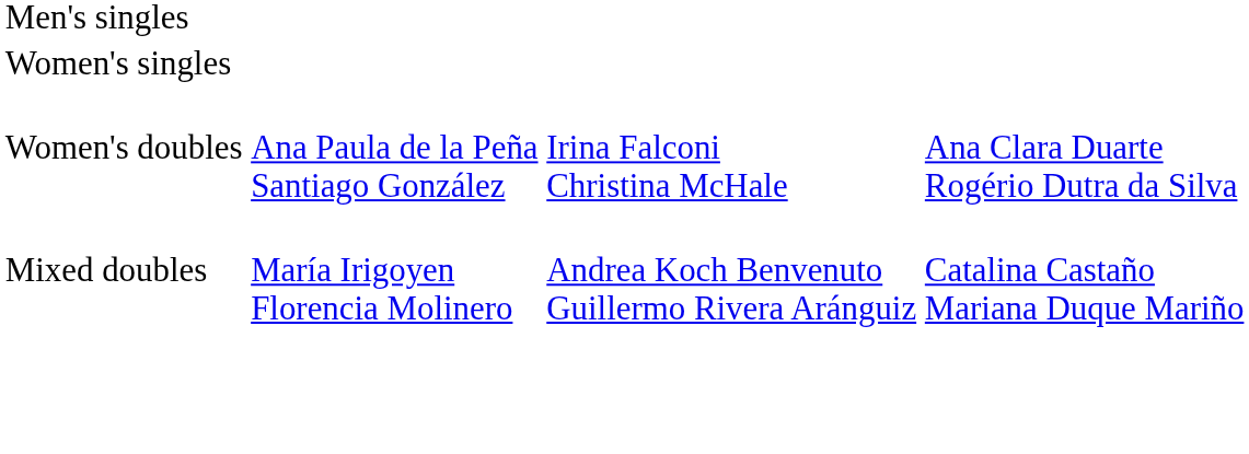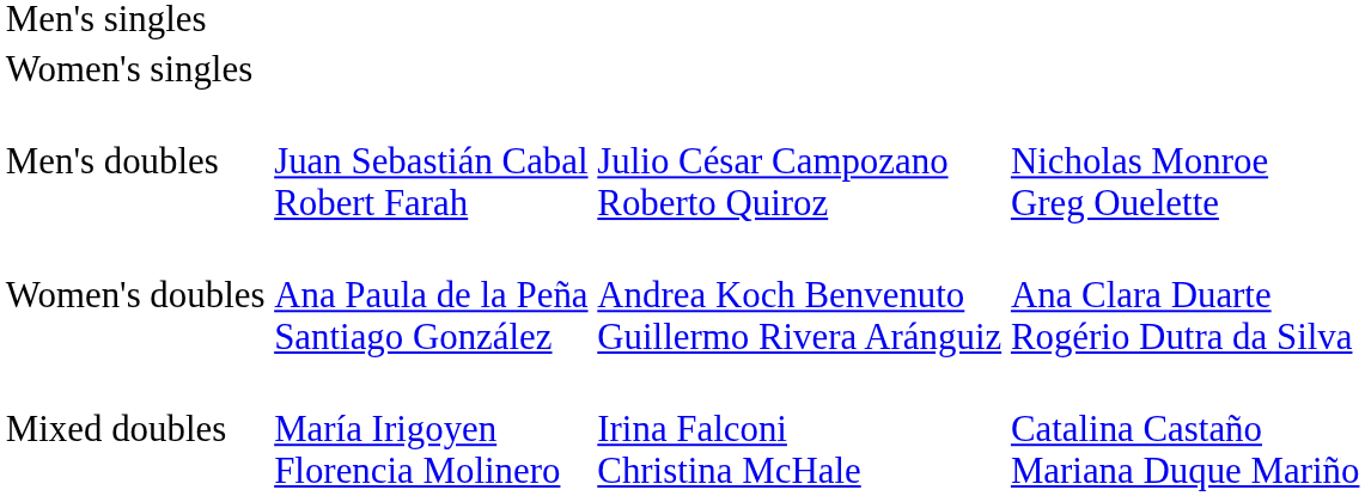 <table>
 <tr>
 <td>Men's singles<br></td>
 <td></td>
 <td></td>
 <td></td>
 </tr>
 <tr>
 <td>Women's singles<br></td>
 <td></td>
 <td></td>
 <td></td>
 </tr>
 <tr>
+<td>Men's doubles<br></td>
+<td><br><a href='#'>Juan Sebastián Cabal</a><br><a href='#'>Robert Farah</a></td>
+<td><br><a href='#'>Julio César Campozano</a><br> <a href='#'>Roberto Quiroz</a></td>
+<td><br><a href='#'>Nicholas Monroe</a><br> <a href='#'>Greg Ouelette</a></td>
+</tr>
+<tr>
 <td>Women's doubles<br></td>
 <td><br><a href='#'>Ana Paula de la Peña</a><br><a href='#'>Santiago González</a></td>
-<td><br><a href='#'>Irina Falconi</a><br><a href='#'>Christina McHale</a></td>
+<td><br><a href='#'>Andrea Koch Benvenuto</a><br><a href='#'>Guillermo Rivera Aránguiz</a></td>
 <td><br><a href='#'>Ana Clara Duarte</a><br><a href='#'>Rogério Dutra da Silva</a></td>
 </tr>
 <tr>
 <td>Mixed doubles<br></td>
 <td><br><a href='#'>María Irigoyen</a><br><a href='#'>Florencia Molinero</a></td>
-<td><br><a href='#'>Andrea Koch Benvenuto</a><br><a href='#'>Guillermo Rivera Aránguiz</a></td>
+<td><br><a href='#'>Irina Falconi</a><br><a href='#'>Christina McHale</a></td>
 <td><br><a href='#'>Catalina Castaño</a><br> <a href='#'>Mariana Duque Mariño</a></td>
 </tr>
 </table>
